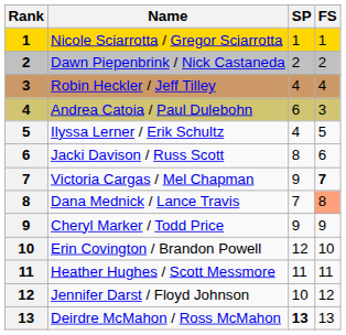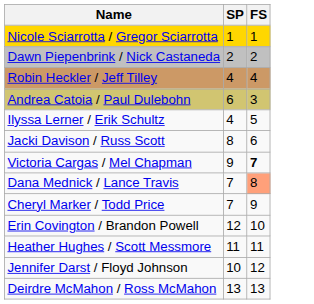 <table class="wikitable">
 <tr>
-<th>Rank</th>
 <th>Name</th>
 <th>SP</th>
 <th>FS</th>
 </tr>
 <tr bgcolor="gold">
-<td align="center"><strong>1</strong></td>
 <td><a href='#'>Nicole Sciarrotta</a> / <a href='#'>Gregor Sciarrotta</a></td>
 <td>1</td>
 <td>1</td>
 </tr>
 <tr bgcolor="silver">
-<td align="center"><strong>2</strong></td>
 <td><a href='#'>Dawn Piepenbrink</a> / <a href='#'>Nick Castaneda</a></td>
 <td>2</td>
 <td>2</td>
 </tr>
 <tr bgcolor="cc9966">
-<td align="center"><strong>3</strong></td>
 <td><a href='#'>Robin Heckler</a> / <a href='#'>Jeff Tilley</a></td>
 <td>4</td>
 <td>4</td>
 </tr>
 <tr bgcolor="#d1c571">
-<td align="center"><strong>4</strong></td>
 <td><a href='#'>Andrea Catoia</a> / <a href='#'>Paul Dulebohn</a></td>
 <td>6</td>
 <td>3</td>
 </tr>
 <tr>
-<th>5</th>
 <td><a href='#'>Ilyssa Lerner</a> / <a href='#'>Erik Schultz</a></td>
 <td>4</td>
 <td>5</td>
 </tr>
 <tr>
-<th>6</th>
 <td><a href='#'>Jacki Davison</a> / <a href='#'>Russ Scott</a></td>
 <td>8</td>
 <td>6</td>
 </tr>
 <tr>
-<th>7</th>
 <td><a href='#'>Victoria Cargas</a> / <a href='#'>Mel Chapman</a></td>
 <td>9</td>
 <td><strong>7</strong></td>
 </tr>
 <tr>
-<th>8</th>
 <td><a href='#'>Dana Mednick</a> / <a href='#'>Lance Travis</a></td>
 <td>7</td>
 <td style="background: lightsalmon;">8</td>
 </tr>
 <tr>
-<th>9</th>
 <td><a href='#'>Cheryl Marker</a> / <a href='#'>Todd Price</a></td>
-<td>9</td>
+<td>7</td>
 <td>9</td>
 </tr>
 <tr>
-<th>10</th>
 <td><a href='#'>Erin Covington</a> / Brandon Powell</td>
 <td>12</td>
 <td>10</td>
 </tr>
 <tr>
-<th>11</th>
 <td><a href='#'>Heather Hughes</a> / <a href='#'>Scott Messmore</a></td>
 <td>11</td>
 <td>11</td>
 </tr>
 <tr>
-<th>12</th>
 <td><a href='#'>Jennifer Darst</a> / Floyd Johnson</td>
 <td>10</td>
 <td>12</td>
 </tr>
 <tr>
-<th>13</th>
 <td><a href='#'>Deirdre McMahon</a> / <a href='#'>Ross McMahon</a></td>
-<td><strong>13</strong></td>
+<td>13</td>
 <td>13</td>
 </tr>
 </table>
